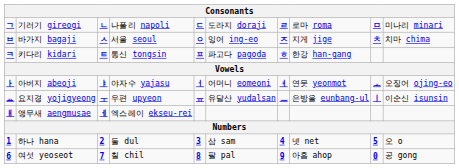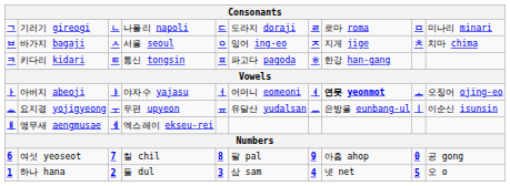 <table class="wikitable" >
 <tr>
 <th colspan="10">Consonants</th>
 </tr>
 <tr>
 <td><strong><a href='#'>ㄱ</a></strong></td>
 <td>기러기 <a href='#'>gireogi</a></td>
 <td><strong><a href='#'>ㄴ</a></strong></td>
 <td>나폴리 <a href='#'>napoli</a></td>
 <td><strong><a href='#'>ㄷ</a></strong></td>
 <td>도라지 <a href='#'>doraji</a></td>
 <td><strong><a href='#'>ㄹ</a></strong></td>
 <td>로마 <a href='#'>roma</a></td>
 <td><strong><a href='#'>ㅁ</a></strong></td>
 <td>미나리 <a href='#'>minari</a></td>
 </tr>
 <tr>
 <td><strong><a href='#'>ㅂ</a></strong></td>
 <td>바가지 <a href='#'>bagaji</a></td>
 <td><strong><a href='#'>ㅅ</a></strong></td>
 <td>서울 <a href='#'>seoul</a></td>
 <td><strong><a href='#'>ㅇ</a></strong></td>
 <td>잉어 <a href='#'>ing-eo</a></td>
 <td><strong><a href='#'>ㅈ</a></strong></td>
 <td>지게 <a href='#'>jige</a></td>
 <td><strong><a href='#'>ㅊ</a></strong></td>
 <td>치마 <a href='#'>chima</a></td>
 </tr>
 <tr>
 <td><strong><a href='#'>ㅋ</a></strong></td>
 <td>키다리 <a href='#'>kidari</a></td>
 <td><strong><a href='#'>ㅌ</a></strong></td>
 <td>통신 <a href='#'>tongsin</a></td>
 <td><strong><a href='#'>ㅍ</a></strong></td>
 <td>파고다 <a href='#'>pagoda</a></td>
 <td><strong><a href='#'>ㅎ</a></strong></td>
 <td>한강 <a href='#'>han-gang</a></td>
 <td> </td>
 <td> </td>
 </tr>
 <tr>
 <th colspan="10">Vowels</th>
 </tr>
 <tr>
 <td><strong><a href='#'>ㅏ</a></strong></td>
 <td>아버지 <a href='#'>abeoji</a></td>
 <td><strong><a href='#'>ㅑ</a></strong></td>
 <td>야자수 <a href='#'>yajasu</a></td>
 <td><strong><a href='#'>ㅓ</a></strong></td>
 <td>어머니 <a href='#'>eomeoni</a></td>
 <td><strong><a href='#'>ㅕ</a></strong></td>
-<td>연못 <a href='#'>yeonmot</a></td>
+<td><strong>연못 <a href='#'>yeonmot</a></strong></td>
 <td><strong><a href='#'>ㅗ</a></strong></td>
 <td>오징어 <a href='#'>ojing-eo</a></td>
 </tr>
 <tr>
 <td><strong><a href='#'>ㅛ</a></strong></td>
 <td>요지경 <a href='#'>yojigyeong</a></td>
 <td><strong><a href='#'>ㅜ</a></strong></td>
 <td>우편 <a href='#'>upyeon</a></td>
 <td><strong><a href='#'>ㅠ</a></strong></td>
 <td>유달산 <a href='#'>yudalsan</a></td>
 <td><strong><a href='#'>ㅡ</a></strong></td>
 <td>은방울 <a href='#'>eun</a><a href='#'>bang-ul</a></td>
 <td><strong><a href='#'>ㅣ</a></strong></td>
 <td>이순신 <a href='#'>isunsin</a></td>
 </tr>
 <tr>
 <td><strong><a href='#'>ㅐ</a></strong></td>
 <td>앵무새 <a href='#'>aengmusae</a></td>
 <td><strong><a href='#'>ㅔ</a></strong></td>
 <td>엑스레이 <a href='#'>ekseu-rei</a></td>
 <td> </td>
 <td> </td>
 <td> </td>
 <td> </td>
 <td> </td>
 <td> </td>
 </tr>
 <tr>
 <th colspan="10">Numbers</th>
 </tr>
 <tr>
+<td><strong><a href='#'>6</a></strong></td>
+<td>여섯 yeoseot</td>
+<td><strong><a href='#'>7</a></strong></td>
+<td>칠 chil</td>
+<td><strong><a href='#'>8</a></strong></td>
+<td>팔 pal</td>
+<td><strong><a href='#'>9</a></strong></td>
+<td>아홉 ahop</td>
+<td><strong><a href='#'>0</a></strong></td>
+<td>공 gong</td>
+</tr>
+<tr>
 <td><strong><a href='#'>1</a></strong></td>
 <td>하나 hana</td>
 <td><strong><a href='#'>2</a></strong></td>
 <td>둘 dul</td>
 <td><strong><a href='#'>3</a></strong></td>
 <td>삼 sam</td>
 <td><strong><a href='#'>4</a></strong></td>
 <td>넷 net</td>
 <td><strong><a href='#'>5</a></strong></td>
 <td>오 o</td>
 </tr>
-<tr>
-<td><strong><a href='#'>6</a></strong></td>
-<td>여섯 yeoseot</td>
-<td><strong><a href='#'>7</a></strong></td>
-<td>칠 chil</td>
-<td><strong><a href='#'>8</a></strong></td>
-<td>팔 pal</td>
-<td><strong><a href='#'>9</a></strong></td>
-<td>아홉 ahop</td>
-<td><strong><a href='#'>0</a></strong></td>
-<td>공 gong</td>
-</tr>
 </table>
